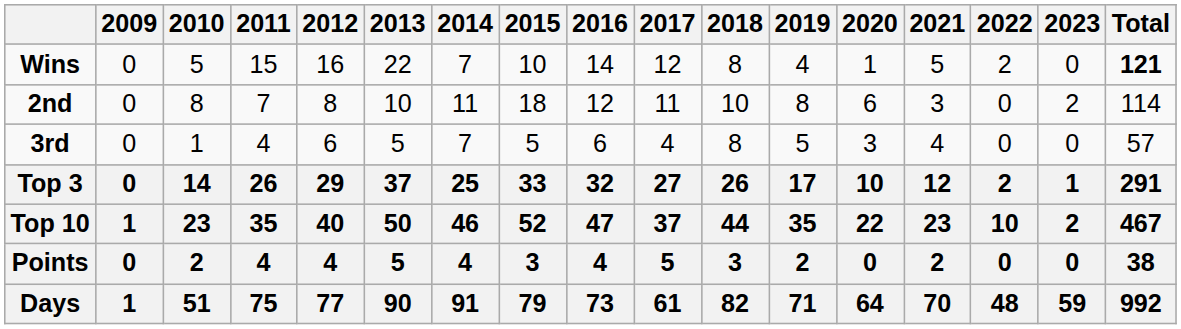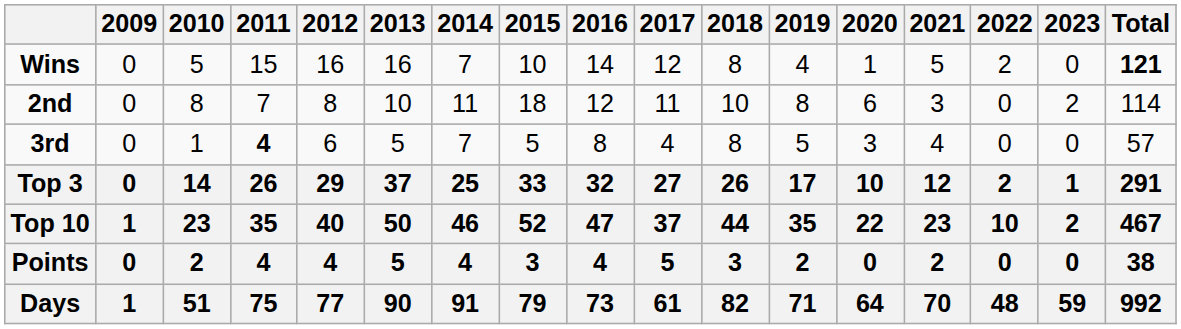 <table class="wikitable" style="text-align: center;">
 <tr>
 <th></th>
 <th>2009</th>
 <th>2010</th>
 <th>2011</th>
 <th>2012</th>
 <th>2013</th>
 <th>2014</th>
 <th>2015</th>
 <th>2016</th>
 <th>2017</th>
 <th>2018</th>
 <th>2019</th>
 <th>2020</th>
 <th>2021</th>
 <th>2022</th>
 <th>2023</th>
 <th>Total</th>
 </tr>
 <tr>
 <td><strong>Wins</strong></td>
 <td>0</td>
 <td>5</td>
 <td>15</td>
 <td>16</td>
-<td>22</td>
+<td>16</td>
 <td>7</td>
 <td>10</td>
 <td>14</td>
 <td>12</td>
 <td>8</td>
 <td>4</td>
 <td>1</td>
 <td>5</td>
 <td>2</td>
 <td>0</td>
 <td><strong>121</strong></td>
 </tr>
 <tr>
 <td><strong>2nd</strong></td>
 <td>0</td>
 <td>8</td>
 <td>7</td>
 <td>8</td>
 <td>10</td>
 <td>11</td>
 <td>18</td>
 <td>12</td>
 <td>11</td>
 <td>10</td>
 <td>8</td>
 <td>6</td>
 <td>3</td>
 <td>0</td>
 <td>2</td>
 <td>114</td>
 </tr>
 <tr>
 <td><strong>3rd</strong></td>
 <td>0</td>
 <td>1</td>
-<td>4</td>
+<td><strong>4</strong></td>
 <td>6</td>
 <td>5</td>
 <td>7</td>
 <td>5</td>
-<td>6</td>
+<td>8</td>
 <td>4</td>
 <td>8</td>
 <td>5</td>
 <td>3</td>
 <td>4</td>
 <td>0</td>
 <td>0</td>
 <td>57</td>
 </tr>
 <tr>
 <th>Top 3</th>
 <th>0</th>
 <th>14</th>
 <th>26</th>
 <th>29</th>
 <th>37</th>
 <th>25</th>
 <th>33</th>
 <th>32</th>
 <th>27</th>
 <th>26</th>
 <th>17</th>
 <th>10</th>
 <th>12</th>
 <th>2</th>
 <th>1</th>
 <th>291</th>
 </tr>
 <tr>
 <th>Top 10</th>
 <th>1</th>
 <th>23</th>
 <th>35</th>
 <th>40</th>
 <th>50</th>
 <th>46</th>
 <th>52</th>
 <th>47</th>
 <th>37</th>
 <th>44</th>
 <th>35</th>
 <th>22</th>
 <th>23</th>
 <th>10</th>
 <th>2</th>
 <th>467</th>
 </tr>
 <tr>
 <th>Points</th>
 <th>0</th>
 <th>2</th>
 <th>4</th>
 <th>4</th>
 <th>5</th>
 <th>4</th>
 <th>3</th>
 <th>4</th>
 <th>5</th>
 <th>3</th>
 <th>2</th>
 <th>0</th>
 <th>2</th>
 <th>0</th>
 <th>0</th>
 <th>38</th>
 </tr>
 <tr>
 <th>Days</th>
 <th>1</th>
 <th>51</th>
 <th>75</th>
 <th>77</th>
 <th>90</th>
 <th>91</th>
 <th>79</th>
 <th>73</th>
 <th>61</th>
 <th>82</th>
 <th>71</th>
 <th>64</th>
 <th>70</th>
 <th>48</th>
 <th>59</th>
 <th>992</th>
 </tr>
 </table>
